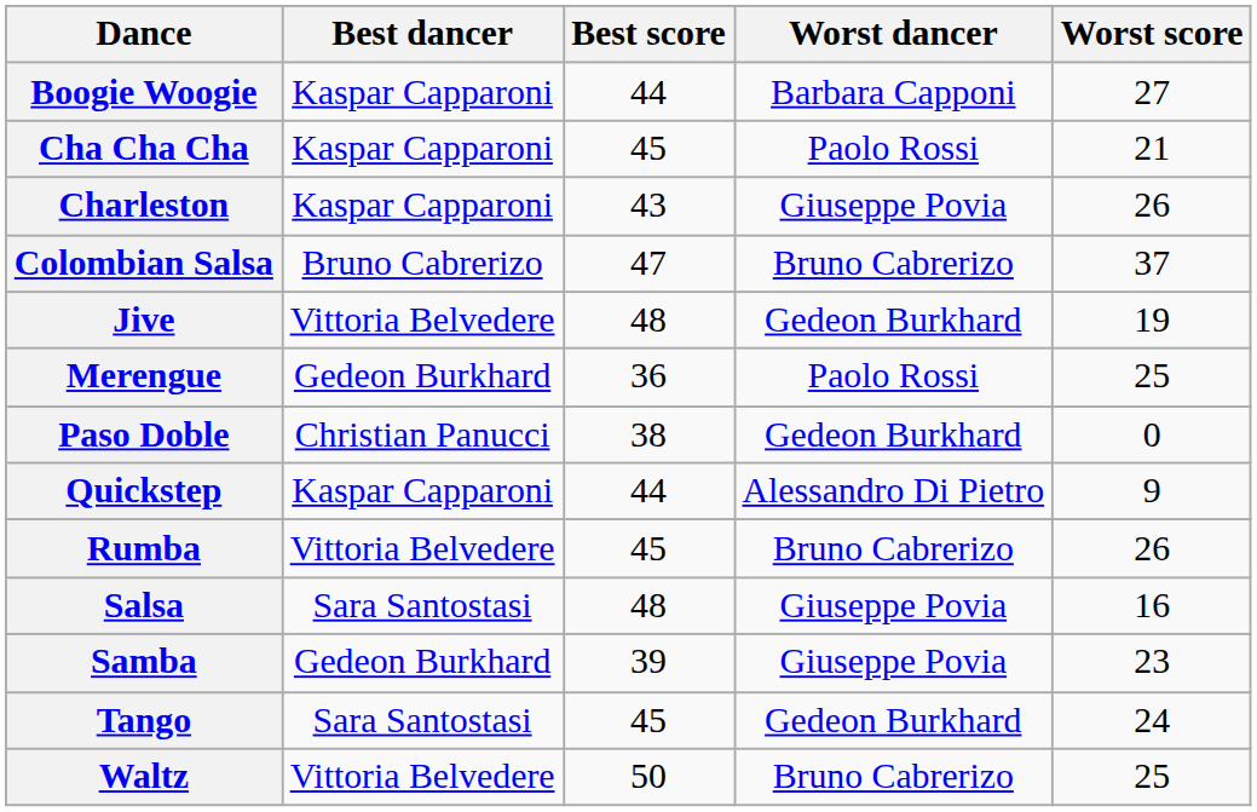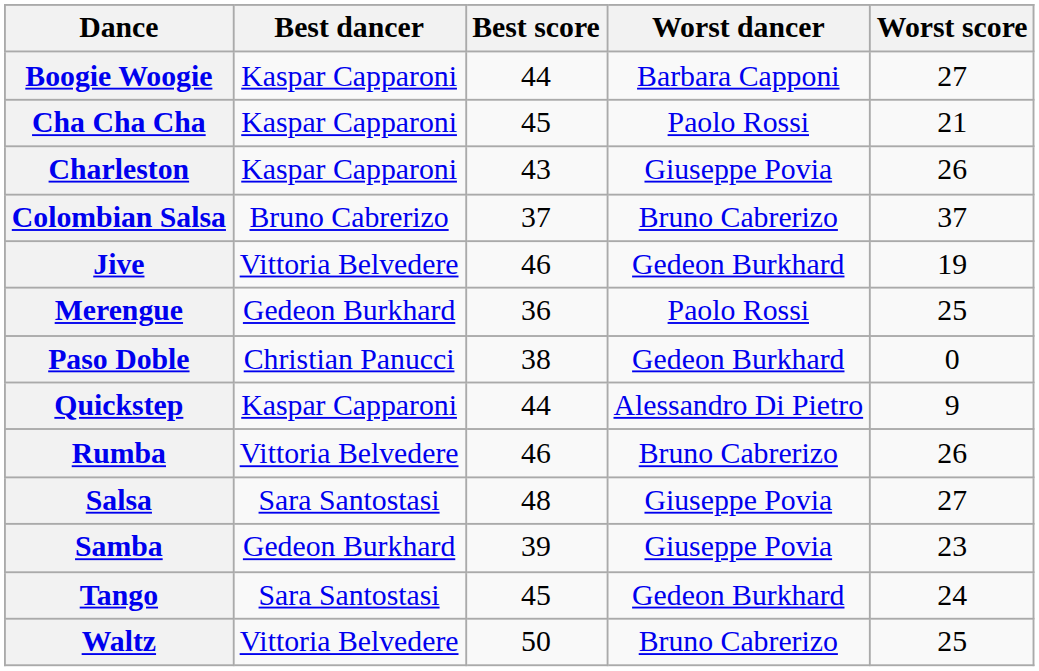 <table class="wikitable sortable" style="text-align:center;">
 <tr>
 <th>Dance</th>
 <th class="sortable">Best dancer</th>
 <th>Best score</th>
 <th class="sortable">Worst dancer</th>
 <th>Worst score</th>
 </tr>
 <tr>
 <th><a href='#'>Boogie Woogie</a></th>
 <td><a href='#'>Kaspar Capparoni</a></td>
 <td>44</td>
 <td><a href='#'>Barbara Capponi</a></td>
 <td>27</td>
 </tr>
 <tr>
 <th><a href='#'>Cha Cha Cha</a></th>
 <td><a href='#'>Kaspar Capparoni</a></td>
 <td>45</td>
 <td><a href='#'>Paolo Rossi</a></td>
 <td>21</td>
 </tr>
 <tr>
 <th><a href='#'>Charleston</a></th>
 <td><a href='#'>Kaspar Capparoni</a></td>
 <td>43</td>
 <td><a href='#'>Giuseppe Povia</a></td>
 <td>26</td>
 </tr>
 <tr>
 <th><a href='#'>Colombian Salsa</a></th>
 <td><a href='#'>Bruno Cabrerizo</a></td>
-<td>47</td>
+<td>37</td>
 <td><a href='#'>Bruno Cabrerizo</a></td>
 <td>37</td>
 </tr>
 <tr>
 <th><a href='#'>Jive</a></th>
 <td><a href='#'>Vittoria Belvedere</a></td>
-<td>48</td>
+<td>46</td>
 <td><a href='#'>Gedeon Burkhard</a></td>
 <td>19</td>
 </tr>
 <tr>
 <th><a href='#'>Merengue</a></th>
 <td><a href='#'>Gedeon Burkhard</a></td>
 <td>36</td>
 <td><a href='#'>Paolo Rossi</a></td>
 <td>25</td>
 </tr>
 <tr>
 <th><a href='#'>Paso Doble</a></th>
 <td><a href='#'>Christian Panucci</a></td>
 <td>38</td>
 <td><a href='#'>Gedeon Burkhard</a></td>
 <td>0</td>
 </tr>
 <tr>
 <th><a href='#'>Quickstep</a></th>
 <td><a href='#'>Kaspar Capparoni</a></td>
 <td>44</td>
 <td><a href='#'>Alessandro Di Pietro</a></td>
 <td>9</td>
 </tr>
 <tr>
 <th><a href='#'>Rumba</a></th>
 <td><a href='#'>Vittoria Belvedere</a></td>
-<td>45</td>
+<td>46</td>
 <td><a href='#'>Bruno Cabrerizo</a></td>
 <td>26</td>
 </tr>
 <tr>
 <th><a href='#'>Salsa</a></th>
 <td><a href='#'>Sara Santostasi</a></td>
 <td>48</td>
 <td><a href='#'>Giuseppe Povia</a></td>
-<td>16</td>
+<td>27</td>
 </tr>
 <tr>
 <th><a href='#'>Samba</a></th>
 <td><a href='#'>Gedeon Burkhard</a></td>
 <td>39</td>
 <td><a href='#'>Giuseppe Povia</a></td>
 <td>23</td>
 </tr>
 <tr>
 <th><a href='#'>Tango</a></th>
 <td><a href='#'>Sara Santostasi</a></td>
 <td>45</td>
 <td><a href='#'>Gedeon Burkhard</a></td>
 <td>24</td>
 </tr>
 <tr>
 <th><a href='#'>Waltz</a></th>
 <td><a href='#'>Vittoria Belvedere</a></td>
 <td>50</td>
 <td><a href='#'>Bruno Cabrerizo</a></td>
 <td>25</td>
 </tr>
 </table>
